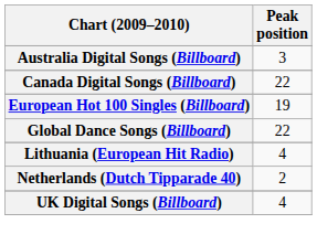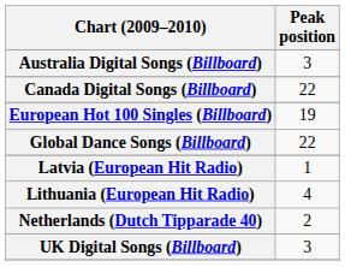 <table class="wikitable sortable plainrowheaders" style="text-align:center">
 <tr>
 <th scope="col">Chart (2009–2010)</th>
 <th scope="col">Peak<br>position</th>
 </tr>
 <tr>
 </tr>
 <tr>
 <th scope="row">Australia Digital Songs (<em><a href='#'>Billboard</a></em>)</th>
 <td>3</td>
 </tr>
 <tr>
 </tr>
 <tr>
 </tr>
 <tr>
 </tr>
 <tr>
 </tr>
 <tr>
 </tr>
 <tr>
 <th scope="row">Canada Digital Songs (<em><a href='#'>Billboard</a></em>)</th>
 <td>22</td>
 </tr>
 <tr>
 </tr>
 <tr>
 </tr>
 <tr>
 </tr>
 <tr>
 <th scope="row"><a href='#'>European Hot 100 Singles</a> (<em><a href='#'>Billboard</a></em>)</th>
 <td>19</td>
 </tr>
 <tr>
 <th scope="row">Global Dance Songs (<em><a href='#'>Billboard</a></em>)</th>
 <td>22</td>
 </tr>
 <tr>
 </tr>
 <tr>
+<th scope="row">Latvia (<a href='#'>European Hit Radio</a>)</th>
+<td>1</td>
+</tr>
+<tr>
 <th scope="row">Lithuania (<a href='#'>European Hit Radio</a>)</th>
 <td>4</td>
 </tr>
 <tr>
 <th scope="row">Netherlands (<a href='#'>Dutch Tipparade 40</a>)</th>
 <td>2</td>
 </tr>
 <tr>
 </tr>
 <tr>
 </tr>
 <tr>
 </tr>
 <tr>
 </tr>
 <tr>
 </tr>
 <tr>
 </tr>
 <tr>
 <th scope="row">UK Digital Songs (<em><a href='#'>Billboard</a></em>)</th>
-<td>4</td>
+<td>3</td>
 </tr>
 <tr>
 </tr>
 <tr>
 </tr>
 <tr>
 </tr>
 </table>
